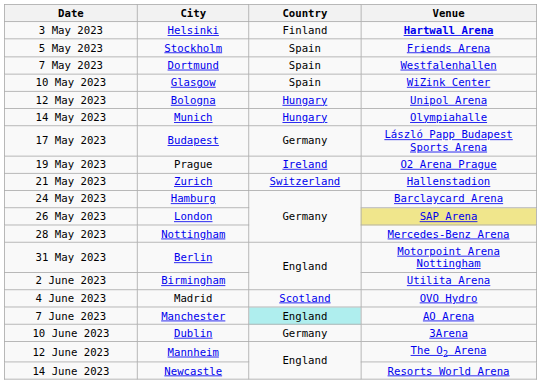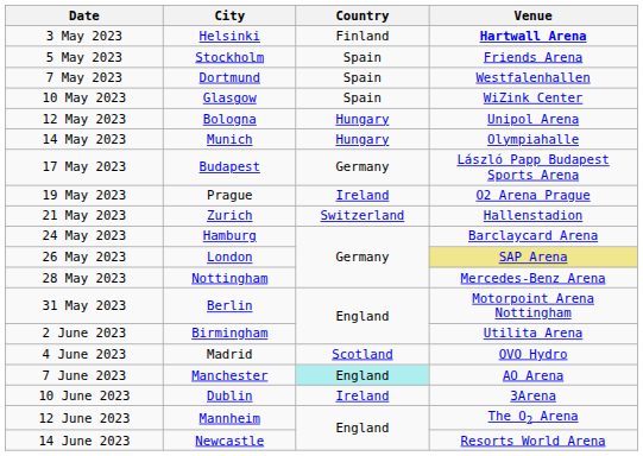 <table class="wikitable" style="text-align:center;">
 <tr>
 <th scope="col" style="width:12em;">Date</th>
 <th scope="col" style="width:10em;">City</th>
 <th scope="col" style="width:10em;">Country</th>
 <th scope="col" style="width:16em;">Venue</th>
 </tr>
 <tr>
 <td>3 May 2023</td>
 <td><a href='#'>Helsinki</a></td>
 <td>Finland</td>
 <td><strong><a href='#'>Hartwall Arena</a></strong></td>
 </tr>
 <tr>
 <td>5 May 2023</td>
 <td><a href='#'>Stockholm</a></td>
 <td>Spain</td>
 <td><a href='#'>Friends Arena</a></td>
 </tr>
 <tr>
 <td>7 May 2023</td>
 <td><a href='#'>Dortmund</a></td>
 <td>Spain</td>
 <td><a href='#'>Westfalenhallen</a></td>
 </tr>
 <tr>
 <td>10 May 2023</td>
 <td><a href='#'>Glasgow</a></td>
 <td>Spain</td>
 <td><a href='#'>WiZink Center</a></td>
 </tr>
 <tr>
 <td>12 May 2023</td>
 <td><a href='#'>Bologna</a></td>
 <td><a href='#'>Hungary</a></td>
 <td><a href='#'>Unipol Arena</a></td>
 </tr>
 <tr>
 <td>14 May 2023</td>
 <td><a href='#'>Munich</a></td>
 <td><a href='#'>Hungary</a></td>
 <td><a href='#'>Olympiahalle</a></td>
 </tr>
 <tr>
 <td>17 May 2023</td>
 <td><a href='#'>Budapest</a></td>
 <td>Germany</td>
 <td><a href='#'>László Papp Budapest Sports Arena</a></td>
 </tr>
 <tr>
 <td>19 May 2023</td>
 <td>Prague</td>
 <td><a href='#'>Ireland</a></td>
 <td><a href='#'>O2 Arena Prague</a></td>
 </tr>
 <tr>
 <td>21 May 2023</td>
 <td><a href='#'>Zurich</a></td>
 <td><a href='#'>Switzerland</a></td>
 <td><a href='#'>Hallenstadion</a></td>
 </tr>
 <tr>
 <td>24 May 2023</td>
 <td><a href='#'>Hamburg</a></td>
 <td rowspan="3">Germany</td>
 <td><a href='#'>Barclaycard Arena</a></td>
 </tr>
 <tr>
 <td>26 May 2023</td>
 <td><a href='#'>London</a></td>
 <td style="background: khaki;"><a href='#'>SAP Arena</a></td>
 </tr>
 <tr>
 <td>28 May 2023</td>
 <td><a href='#'>Nottingham</a></td>
 <td><a href='#'>Mercedes-Benz Arena</a></td>
 </tr>
 <tr>
 <td>31 May 2023</td>
 <td><a href='#'>Berlin</a></td>
 <td rowspan="2">England</td>
 <td><a href='#'>Motorpoint Arena Nottingham</a></td>
 </tr>
 <tr>
 <td>2 June 2023</td>
 <td><a href='#'>Birmingham</a></td>
 <td><a href='#'>Utilita Arena</a></td>
 </tr>
 <tr>
 <td>4 June 2023</td>
 <td>Madrid</td>
 <td><a href='#'>Scotland</a></td>
 <td><a href='#'>OVO Hydro</a></td>
 </tr>
 <tr>
 <td>7 June 2023</td>
 <td><a href='#'>Manchester</a></td>
 <td style="background: paleturquoise;">England</td>
 <td><a href='#'>AO Arena</a></td>
 </tr>
 <tr>
 <td>10 June 2023</td>
 <td><a href='#'>Dublin</a></td>
-<td>Germany</td>
+<td><a href='#'>Ireland</a></td>
 <td><a href='#'>3Arena</a></td>
 </tr>
 <tr>
 <td>12 June 2023</td>
 <td><a href='#'>Mannheim</a></td>
 <td rowspan="2">England</td>
 <td><a href='#'>The O<sub>2</sub> Arena</a></td>
 </tr>
 <tr>
 <td>14 June 2023</td>
 <td><a href='#'>Newcastle</a></td>
 <td><a href='#'>Resorts World Arena</a></td>
 </tr>
 </table>
